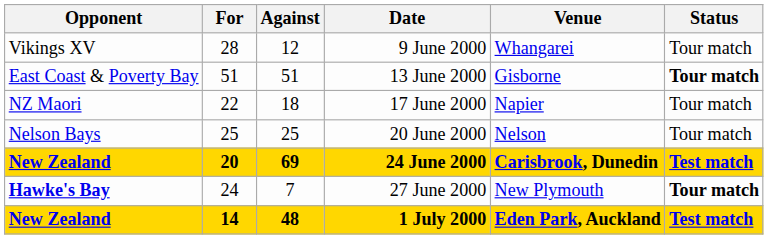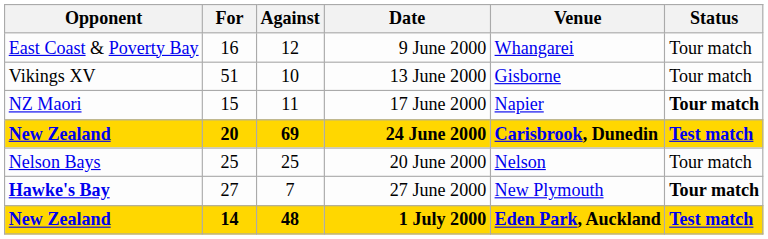 <table class=wikitable>
 <tr>
 <th>Opponent</th>
 <th>For</th>
 <th>Against</th>
 <th>Date</th>
 <th>Venue</th>
 <th>Status</th>
 </tr>
 <tr bgcolor=#fdfdfd>
-<td>Vikings XV</td>
-<td align=center width=40>28</td>
+<td><a href='#'>East Coast</a> & <a href='#'>Poverty Bay</a></td>
+<td align=center width=40>16</td>
 <td align=center width=40>12</td>
 <td width=140 align=right>9 June 2000</td>
 <td><a href='#'>Whangarei</a></td>
 <td>Tour match</td>
 </tr>
 <tr bgcolor=#fdfdfd>
-<td><a href='#'>East Coast</a> & <a href='#'>Poverty Bay</a></td>
+<td>Vikings XV</td>
 <td align=center width=40>51</td>
-<td align=center width=40>51</td>
+<td align=center width=40>10</td>
 <td width=140 align=right>13 June 2000</td>
 <td><a href='#'>Gisborne</a></td>
-<td><strong>Tour match</strong></td>
+<td>Tour match</td>
 </tr>
 <tr bgcolor=#fdfdfd>
 <td><a href='#'>NZ Maori</a></td>
-<td align=center width=40>22</td>
-<td align=center width=40>18</td>
+<td align=center width=40>15</td>
+<td align=center width=40>11</td>
 <td width=140 align=right>17 June 2000</td>
 <td><a href='#'>Napier</a></td>
-<td>Tour match</td>
-</tr>
-<tr bgcolor=#fdfdfd>
-<td><a href='#'>Nelson Bays</a></td>
-<td align=center width=40>25</td>
-<td align=center width=40>25</td>
-<td width=140 align=right>20 June 2000</td>
-<td><a href='#'>Nelson</a></td>
-<td>Tour match</td>
+<td><strong>Tour match</strong></td>
 </tr>
 <tr bgcolor=gold>
 <td><strong><a href='#'>New Zealand</a></strong></td>
 <td align=center width=40><strong>20</strong></td>
 <td align=center width=40><strong>69</strong></td>
 <td width=140 align=right><strong>24 June 2000</strong></td>
 <td><strong><a href='#'>Carisbrook</a>, Dunedin</strong></td>
 <td><strong><a href='#'>Test match</a></strong></td>
 </tr>
 <tr bgcolor=#fdfdfd>
+<td><a href='#'>Nelson Bays</a></td>
+<td align=center width=40>25</td>
+<td align=center width=40>25</td>
+<td width=140 align=right>20 June 2000</td>
+<td><a href='#'>Nelson</a></td>
+<td>Tour match</td>
+</tr>
+<tr bgcolor=#fdfdfd>
 <td><strong><a href='#'>Hawke's Bay</a></strong></td>
-<td align=center width=40>24</td>
+<td align=center width=40>27</td>
 <td align=center width=40>7</td>
 <td width=140 align=right>27 June 2000</td>
 <td><a href='#'>New Plymouth</a></td>
 <td><strong>Tour match</strong></td>
 </tr>
 <tr bgcolor=gold>
 <td><strong><a href='#'>New Zealand</a></strong></td>
 <td align=center width=40><strong>14</strong></td>
 <td align=center width=40><strong>48</strong></td>
 <td width=140 align=right><strong>1 July 2000</strong></td>
 <td><strong><a href='#'>Eden Park</a>, Auckland</strong></td>
 <td><strong><a href='#'>Test match</a></strong></td>
 </tr>
 </table>
